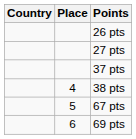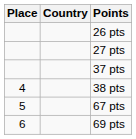 <table class="wikitable sortable">
 <tr>
+<th>Place</th>
 <th>Country</th>
-<th>Place</th>
 <th>Points</th>
 </tr>
 <tr>
+<td align=center></td>
 <td></td>
-<td align=center></td>
 <td>26 pts</td>
 </tr>
 <tr>
+<td align=center></td>
 <td></td>
-<td align=center></td>
 <td>27 pts</td>
 </tr>
 <tr>
+<td align=center></td>
 <td></td>
-<td align=center></td>
 <td>37 pts</td>
 </tr>
 <tr>
+<td align=center>4</td>
 <td></td>
-<td align=center>4</td>
 <td>38 pts</td>
 </tr>
 <tr>
+<td align=center>5</td>
 <td></td>
-<td align=center>5</td>
 <td>67 pts</td>
 </tr>
 <tr>
+<td align=center>6</td>
 <td></td>
-<td align=center>6</td>
 <td>69 pts</td>
 </tr>
 </table>
